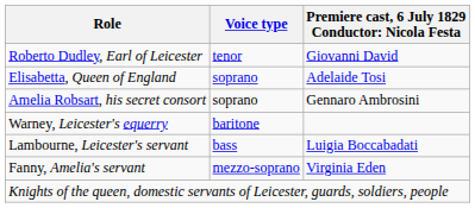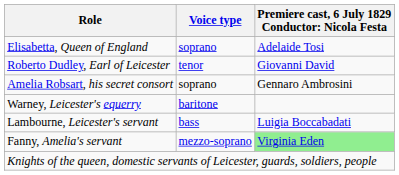 <table class="wikitable">
 <tr>
 <th>Role</th>
 <th><a href='#'>Voice type</a></th>
 <th>Premiere cast, 6 July 1829<br>Conductor: Nicola Festa</th>
 </tr>
 <tr>
+<td><a href='#'>Elisabetta</a>, <em>Queen of England</em></td>
+<td><a href='#'>soprano</a></td>
+<td><a href='#'>Adelaide Tosi</a></td>
+</tr>
+<tr>
 <td><a href='#'>Roberto Dudley</a>, <em>Earl of Leicester</em></td>
 <td><a href='#'>tenor</a></td>
 <td><a href='#'>Giovanni David</a></td>
-</tr>
-<tr>
-<td><a href='#'>Elisabetta</a>, <em>Queen of England</em></td>
-<td><a href='#'>soprano</a></td>
-<td><a href='#'>Adelaide Tosi</a></td>
 </tr>
 <tr>
 <td><a href='#'>Amelia Robsart</a>, <em>his secret consort</em></td>
 <td>soprano</td>
 <td>Gennaro Ambrosini</td>
 </tr>
 <tr>
 <td>Warney, <em>Leicester's <a href='#'>equerry</a></em></td>
 <td><a href='#'>baritone</a></td>
 <td></td>
 </tr>
 <tr>
 <td>Lambourne, <em>Leicester's servant</em></td>
 <td><a href='#'>bass</a></td>
 <td><a href='#'>Luigia Boccabadati</a></td>
 </tr>
 <tr>
 <td>Fanny, <em>Amelia's servant</em></td>
 <td><a href='#'>mezzo-soprano</a></td>
-<td><a href='#'>Virginia Eden</a></td>
+<td style="background: lightgreen;"><a href='#'>Virginia Eden</a></td>
 </tr>
 <tr>
 <td colspan="3"><em>Knights of the queen, domestic servants of Leicester, guards, soldiers, people</em></td>
 </tr>
 </table>
